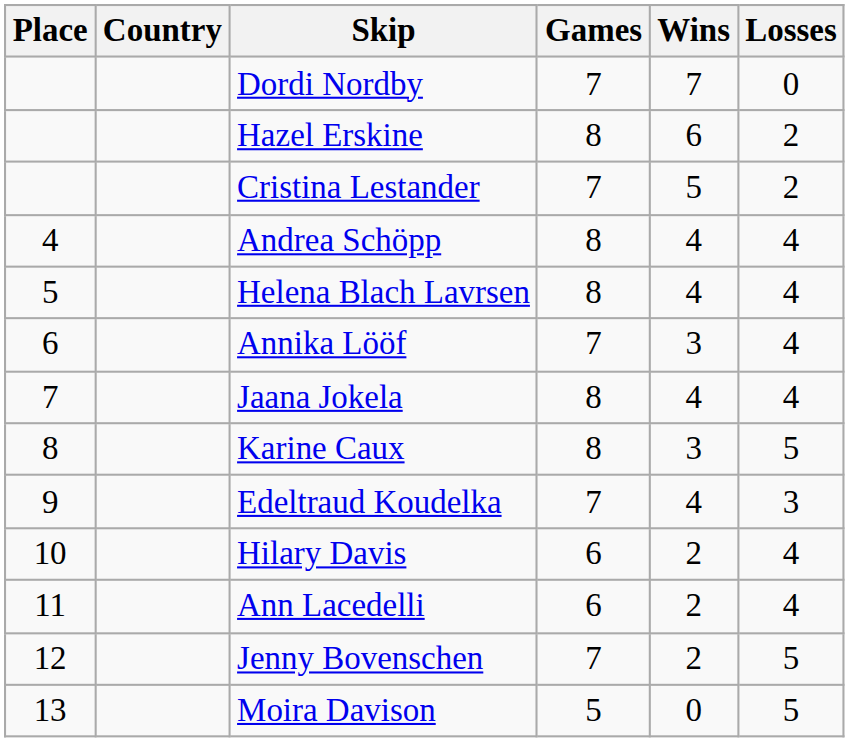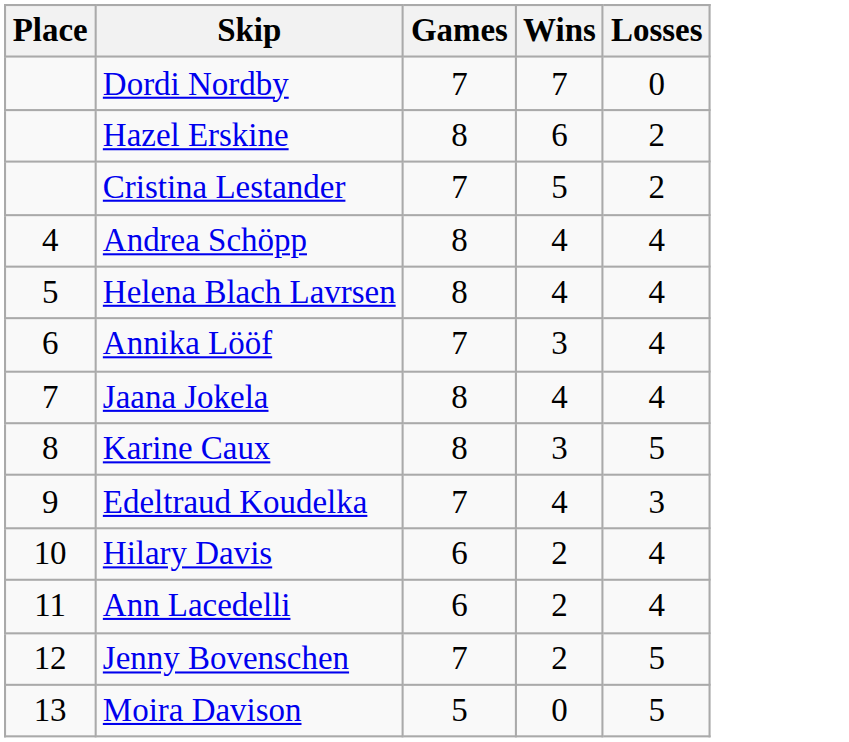 <table class="wikitable" style="text-align:center">
 <tr>
 <th>Place</th>
-<th>Country</th>
 <th>Skip</th>
 <th>Games</th>
 <th>Wins</th>
 <th>Losses</th>
 </tr>
 <tr>
 <td></td>
-<td align=left></td>
 <td align=left><a href='#'>Dordi Nordby</a></td>
 <td>7</td>
 <td>7</td>
 <td>0</td>
 </tr>
 <tr>
 <td></td>
-<td align=left></td>
 <td align=left><a href='#'>Hazel Erskine</a></td>
 <td>8</td>
 <td>6</td>
 <td>2</td>
 </tr>
 <tr>
 <td></td>
-<td align=left></td>
 <td align=left><a href='#'>Cristina Lestander</a></td>
 <td>7</td>
 <td>5</td>
 <td>2</td>
 </tr>
 <tr>
 <td>4</td>
-<td align=left></td>
 <td align=left><a href='#'>Andrea Schöpp</a></td>
 <td>8</td>
 <td>4</td>
 <td>4</td>
 </tr>
 <tr>
 <td>5</td>
-<td align=left></td>
 <td align=left><a href='#'>Helena Blach Lavrsen</a></td>
 <td>8</td>
 <td>4</td>
 <td>4</td>
 </tr>
 <tr>
 <td>6</td>
-<td align=left></td>
 <td align=left><a href='#'>Annika Lööf</a></td>
 <td>7</td>
 <td>3</td>
 <td>4</td>
 </tr>
 <tr>
 <td>7</td>
-<td align=left></td>
 <td align=left><a href='#'>Jaana Jokela</a></td>
 <td>8</td>
 <td>4</td>
 <td>4</td>
 </tr>
 <tr>
 <td>8</td>
-<td align=left></td>
 <td align=left><a href='#'>Karine Caux</a></td>
 <td>8</td>
 <td>3</td>
 <td>5</td>
 </tr>
 <tr>
 <td>9</td>
-<td align=left></td>
 <td align=left><a href='#'>Edeltraud Koudelka</a></td>
 <td>7</td>
 <td>4</td>
 <td>3</td>
 </tr>
 <tr>
 <td>10</td>
-<td align=left></td>
 <td align=left><a href='#'>Hilary Davis</a></td>
 <td>6</td>
 <td>2</td>
 <td>4</td>
 </tr>
 <tr>
 <td>11</td>
-<td align=left></td>
 <td align=left><a href='#'>Ann Lacedelli</a></td>
 <td>6</td>
 <td>2</td>
 <td>4</td>
 </tr>
 <tr>
 <td>12</td>
-<td align=left></td>
 <td align=left><a href='#'>Jenny Bovenschen</a></td>
 <td>7</td>
 <td>2</td>
 <td>5</td>
 </tr>
 <tr>
 <td>13</td>
-<td align=left></td>
 <td align=left><a href='#'>Moira Davison</a></td>
 <td>5</td>
 <td>0</td>
 <td>5</td>
 </tr>
 </table>
